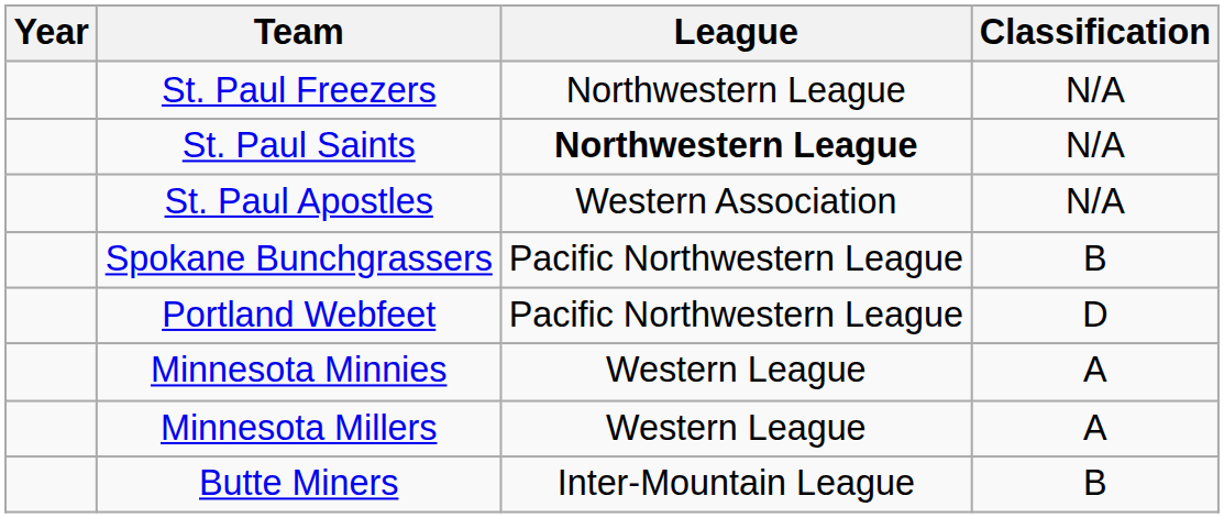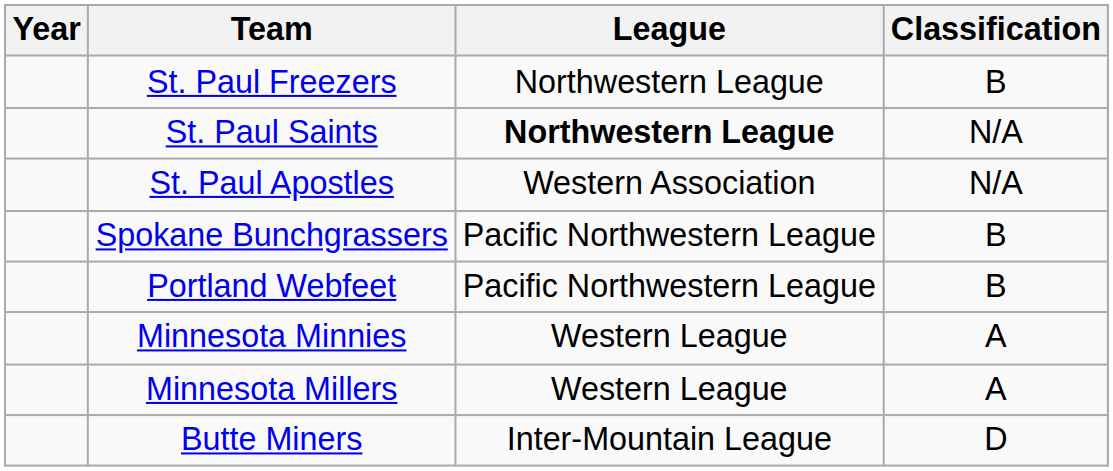 <table class="wikitable" style="text-align:center">
 <tr>
 <th>Year</th>
 <th>Team</th>
 <th>League</th>
 <th>Classification</th>
 </tr>
 <tr>
 <td></td>
 <td><a href='#'>St. Paul Freezers</a></td>
 <td>Northwestern League</td>
-<td>N/A</td>
+<td>B</td>
 </tr>
 <tr>
 <td></td>
 <td><a href='#'>St. Paul Saints</a></td>
 <td><strong>Northwestern League</strong></td>
 <td>N/A</td>
 </tr>
 <tr>
 <td></td>
 <td><a href='#'>St. Paul Apostles</a></td>
 <td>Western Association</td>
 <td>N/A</td>
 </tr>
 <tr>
 <td></td>
 <td><a href='#'>Spokane Bunchgrassers</a></td>
 <td>Pacific Northwestern League</td>
 <td>B</td>
 </tr>
 <tr>
 <td></td>
 <td><a href='#'>Portland Webfeet</a></td>
 <td>Pacific Northwestern League</td>
-<td>D</td>
+<td>B</td>
 </tr>
 <tr>
 <td></td>
 <td><a href='#'>Minnesota Minnies</a></td>
 <td>Western League</td>
 <td>A</td>
 </tr>
 <tr>
 <td></td>
 <td><a href='#'>Minnesota Millers</a></td>
 <td>Western League</td>
 <td>A</td>
 </tr>
 <tr>
 <td></td>
 <td><a href='#'>Butte Miners</a></td>
 <td>Inter-Mountain League</td>
-<td>B</td>
+<td>D</td>
 </tr>
 </table>
